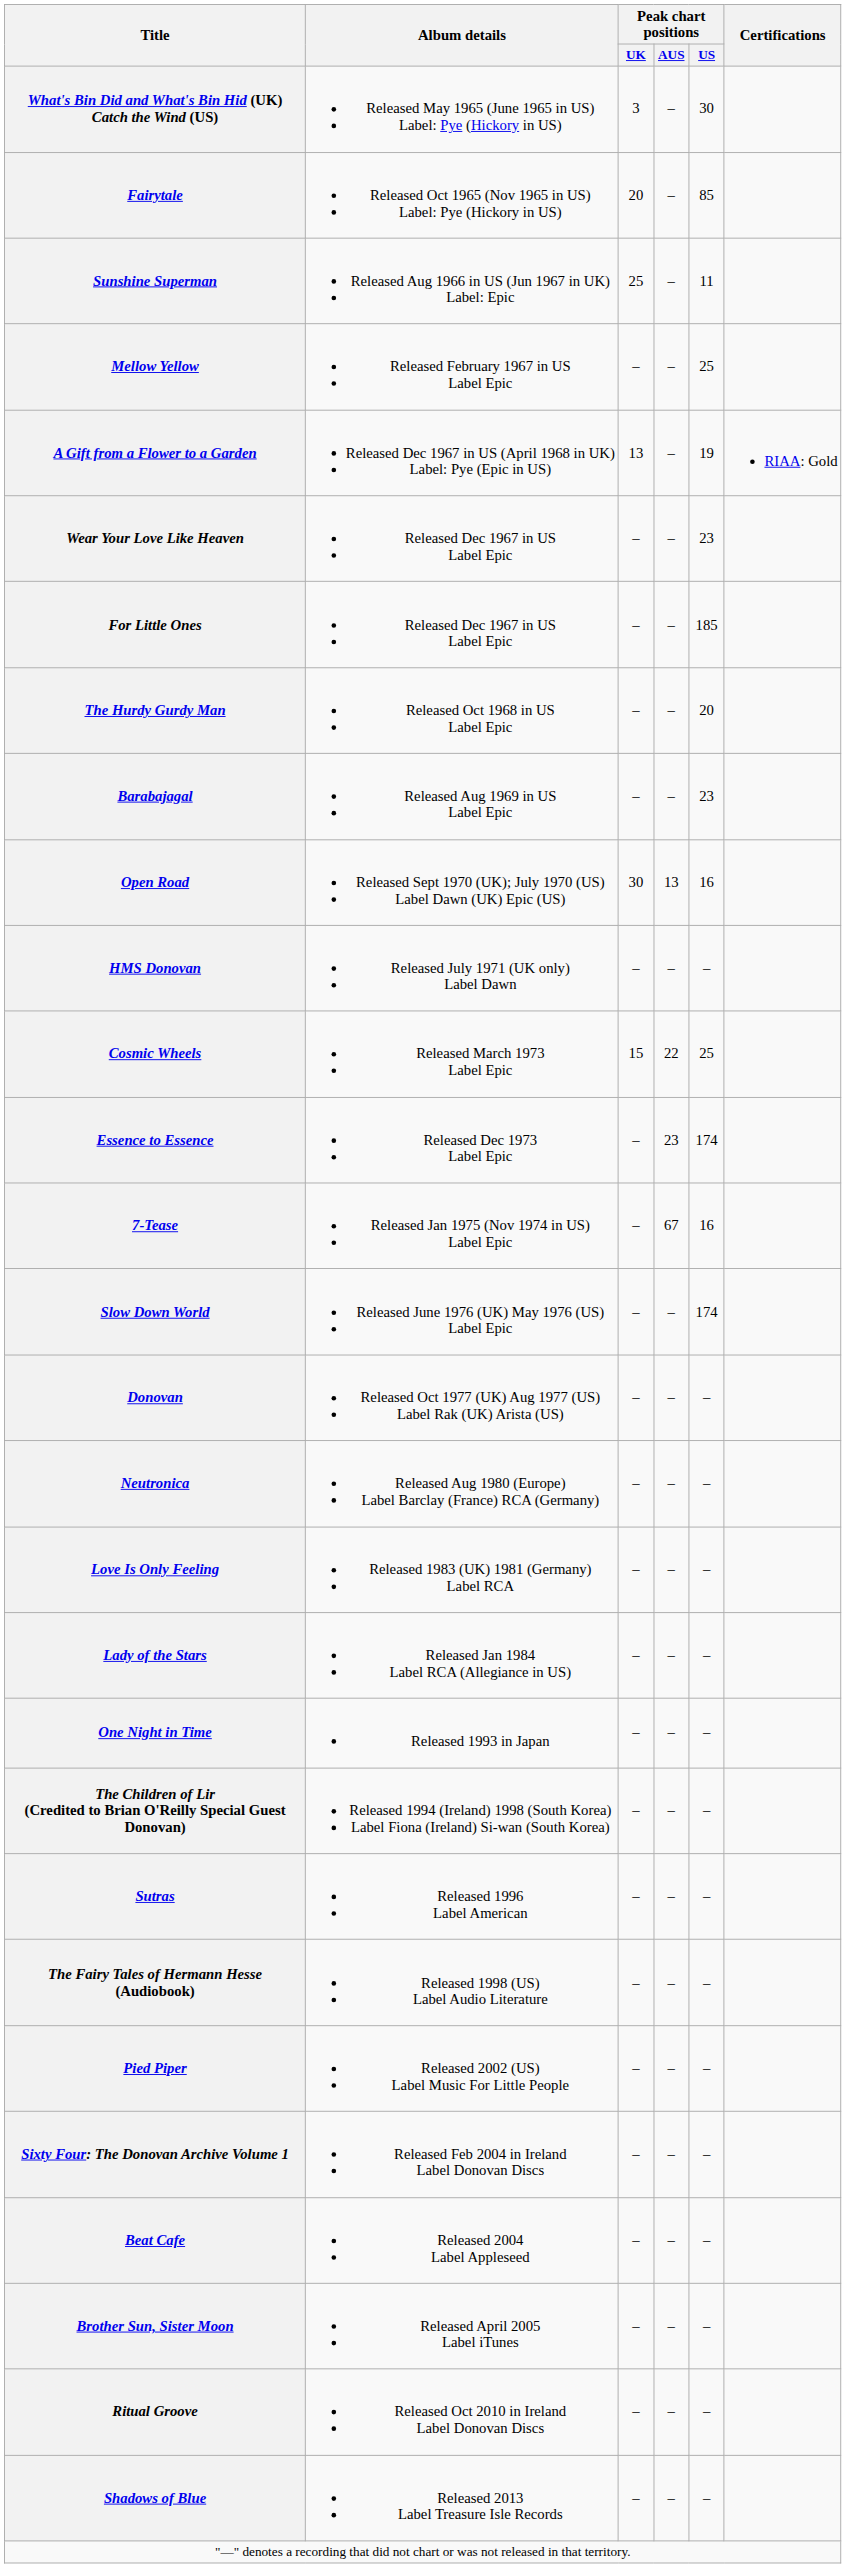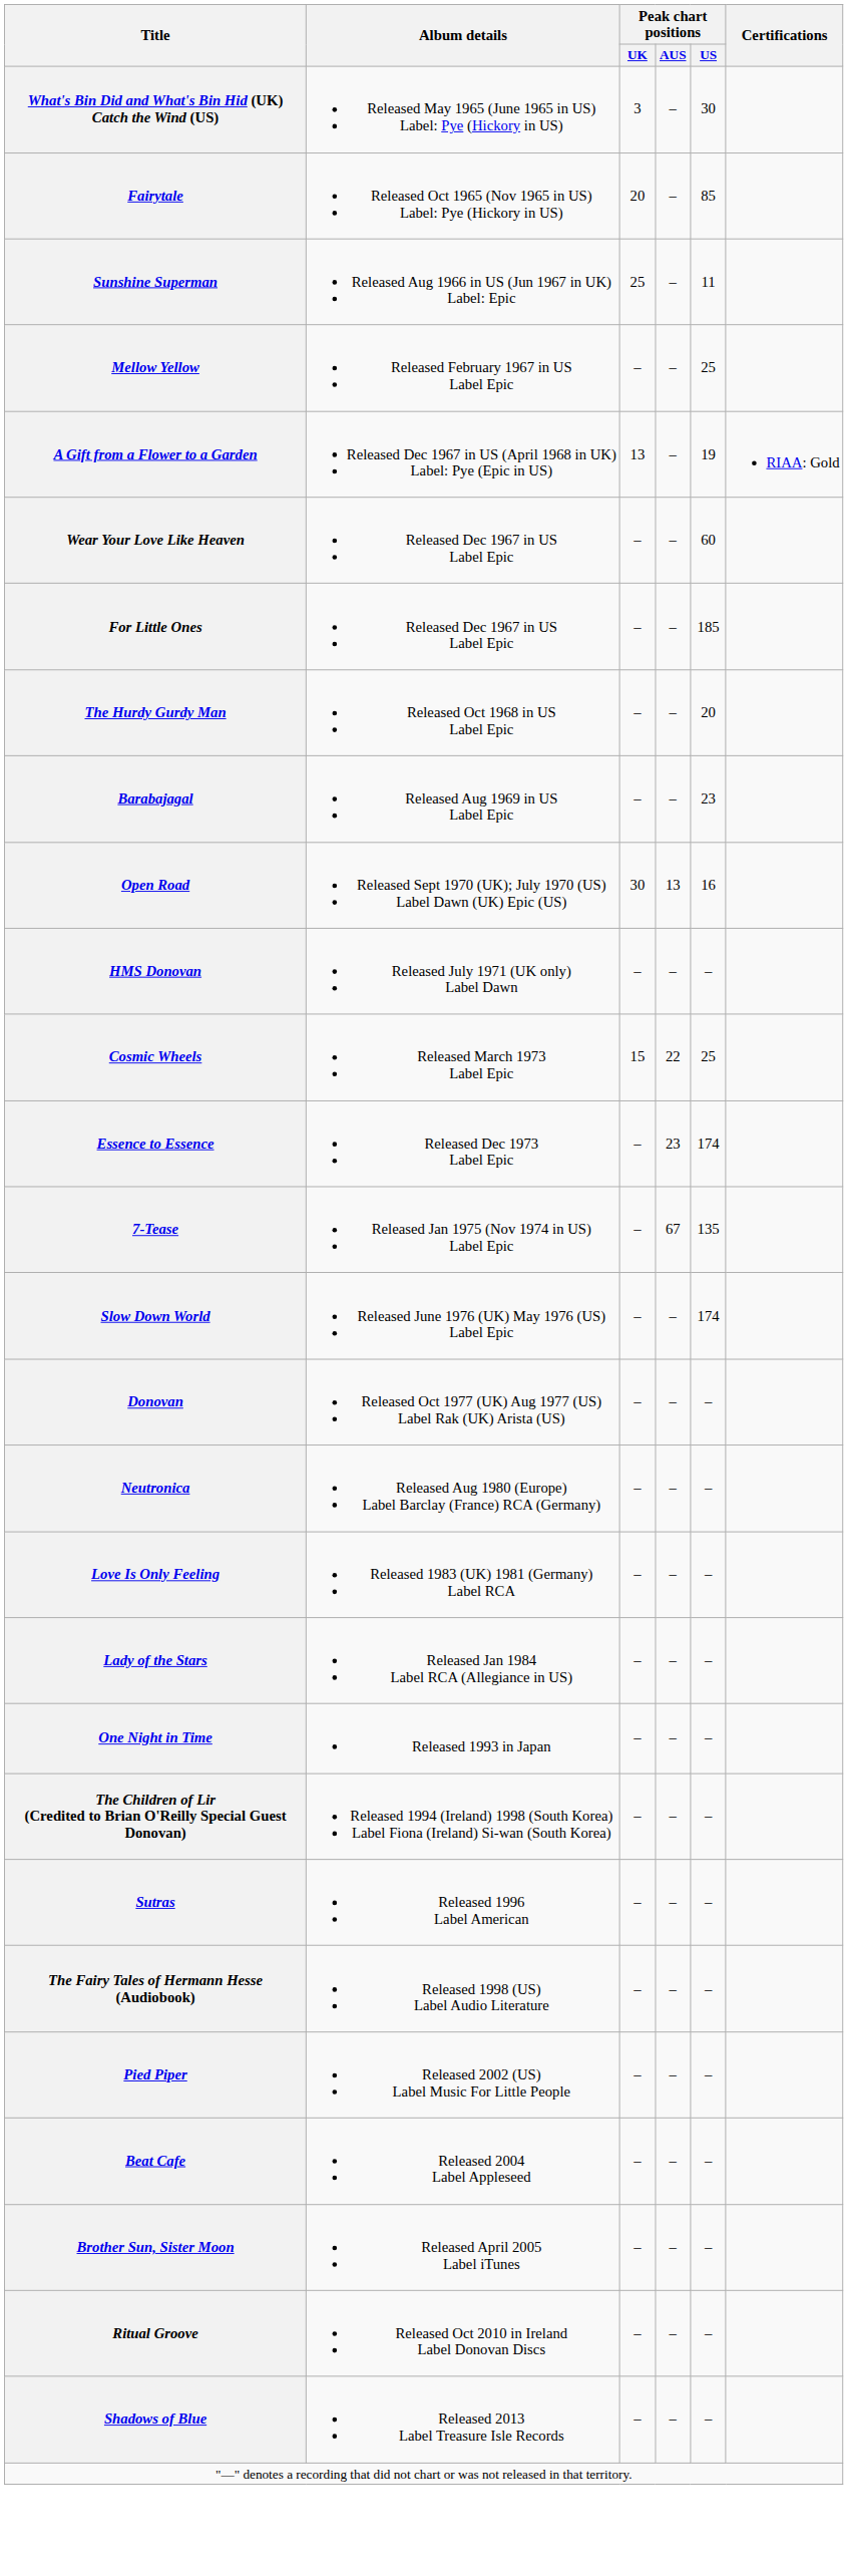 <table class="wikitable plainrowheaders" style="text-align:center;">
 <tr>
 <th scope="col" rowspan="2" style="width:20em;">Title</th>
 <th scope="col" rowspan="2">Album details</th>
 <th colspan="3">Peak chart positions</th>
 <th rowspan="2">Certifications</th>
 </tr>
 <tr>
 <th scope="col" style="width:2.2em;font-size:90%;"><a href='#'>UK</a><br></th>
 <th scope="col" style="width:2.2em;font-size:90%;"><a href='#'>AUS</a><br></th>
 <th scope="col" style="width:2.2em;font-size:90%;"><a href='#'>US</a><br></th>
 </tr>
 <tr>
 <th scope="row"><em><a href='#'>What's Bin Did and What's Bin Hid</a></em> (UK)<br><em>Catch the Wind</em> (US)</th>
 <td><br><ul><li>Released May 1965 (June 1965 in US)</li><li>Label: <a href='#'>Pye</a> (<a href='#'>Hickory</a> in US)</li></ul></td>
 <td>3</td>
 <td>–</td>
 <td>30</td>
 <td></td>
 </tr>
 <tr>
 <th scope="row"><em><a href='#'>Fairytale</a></em></th>
 <td><br><ul><li>Released Oct 1965 (Nov 1965 in US)</li><li>Label: Pye (Hickory in US)</li></ul></td>
 <td>20</td>
 <td>–</td>
 <td>85</td>
 <td></td>
 </tr>
 <tr>
 <th scope="row"><em><a href='#'>Sunshine Superman</a></em></th>
 <td><br><ul><li>Released Aug 1966 in US (Jun 1967 in UK)</li><li>Label: Epic</li></ul></td>
 <td>25</td>
 <td>–</td>
 <td>11</td>
 <td></td>
 </tr>
 <tr>
 <th scope="row"><em><a href='#'>Mellow Yellow</a></em></th>
 <td><br><ul><li>Released February 1967 in US</li><li>Label Epic</li></ul></td>
 <td>–</td>
 <td>–</td>
 <td>25</td>
 <td></td>
 </tr>
 <tr>
 <th scope="row"><em><a href='#'>A Gift from a Flower to a Garden</a></em></th>
 <td><br><ul><li>Released Dec 1967 in US (April 1968 in UK)</li><li>Label: Pye (Epic in US)</li></ul></td>
 <td>13</td>
 <td>–</td>
 <td>19</td>
 <td><br><ul><li><a href='#'>RIAA</a>: Gold</li></ul></td>
 </tr>
 <tr>
 <th scope="row"><em>Wear Your Love Like Heaven</em><br></th>
 <td><br><ul><li>Released Dec 1967 in US</li><li>Label Epic</li></ul></td>
 <td>–</td>
 <td>–</td>
-<td>23</td>
+<td>60</td>
 <td></td>
 </tr>
 <tr>
 <th scope="row"><em>For Little Ones</em><br></th>
 <td><br><ul><li>Released Dec 1967 in US</li><li>Label Epic</li></ul></td>
 <td>–</td>
 <td>–</td>
 <td>185</td>
 <td></td>
 </tr>
 <tr>
 <th scope="row"><em><a href='#'>The Hurdy Gurdy Man</a></em></th>
 <td><br><ul><li>Released Oct 1968 in US</li><li>Label Epic</li></ul></td>
 <td>–</td>
 <td>–</td>
 <td>20</td>
 <td></td>
 </tr>
 <tr>
 <th scope="row"><em><a href='#'>Barabajagal</a></em></th>
 <td><br><ul><li>Released Aug 1969 in US</li><li>Label Epic</li></ul></td>
 <td>–</td>
 <td>–</td>
 <td>23</td>
 <td></td>
 </tr>
 <tr>
 <th scope="row"><em><a href='#'>Open Road</a></em></th>
 <td><br><ul><li>Released Sept 1970 (UK); July 1970 (US)</li><li>Label Dawn (UK) Epic (US)</li></ul></td>
 <td>30</td>
 <td>13</td>
 <td>16</td>
 <td></td>
 </tr>
 <tr>
 <th scope="row"><em><a href='#'>HMS Donovan</a></em></th>
 <td><br><ul><li>Released July 1971 (UK only)</li><li>Label Dawn</li></ul></td>
 <td>–</td>
 <td>–</td>
 <td>–</td>
 <td></td>
 </tr>
 <tr>
 <th scope="row"><em><a href='#'>Cosmic Wheels</a></em></th>
 <td><br><ul><li>Released March 1973</li><li>Label Epic</li></ul></td>
 <td>15</td>
 <td>22</td>
 <td>25</td>
 <td></td>
 </tr>
 <tr>
 <th scope="row"><em><a href='#'>Essence to Essence</a></em></th>
 <td><br><ul><li>Released Dec 1973</li><li>Label Epic</li></ul></td>
 <td>–</td>
 <td>23</td>
 <td>174</td>
 <td></td>
 </tr>
 <tr>
 <th scope="row"><em><a href='#'>7-Tease</a></em></th>
 <td><br><ul><li>Released Jan 1975 (Nov 1974 in US)</li><li>Label Epic</li></ul></td>
 <td>–</td>
 <td>67</td>
-<td>16</td>
+<td>135</td>
 <td></td>
 </tr>
 <tr>
 <th scope="row"><em><a href='#'>Slow Down World</a></em></th>
 <td><br><ul><li>Released June 1976 (UK) May 1976 (US)</li><li>Label Epic</li></ul></td>
 <td>–</td>
 <td>–</td>
 <td>174</td>
 <td></td>
 </tr>
 <tr>
 <th scope="row"><em><a href='#'>Donovan</a></em></th>
 <td><br><ul><li>Released Oct 1977 (UK) Aug 1977 (US)</li><li>Label Rak (UK) Arista (US)</li></ul></td>
 <td>–</td>
 <td>–</td>
 <td>–</td>
 <td></td>
 </tr>
 <tr>
 <th scope="row"><em><a href='#'>Neutronica</a></em></th>
 <td><br><ul><li>Released Aug 1980 (Europe)</li><li>Label Barclay (France) RCA (Germany)</li></ul></td>
 <td>–</td>
 <td>–</td>
 <td>–</td>
 <td></td>
 </tr>
 <tr>
 <th scope="row"><em><a href='#'>Love Is Only Feeling</a></em></th>
 <td><br><ul><li>Released 1983 (UK) 1981 (Germany)</li><li>Label RCA</li></ul></td>
 <td>–</td>
 <td>–</td>
 <td>–</td>
 <td></td>
 </tr>
 <tr>
 <th scope="row"><em><a href='#'>Lady of the Stars</a></em></th>
 <td><br><ul><li>Released Jan 1984</li><li>Label RCA (Allegiance in US)</li></ul></td>
 <td>–</td>
 <td>–</td>
 <td>–</td>
 <td></td>
 </tr>
 <tr>
 <th scope="row"><em><a href='#'>One Night in Time</a></em></th>
 <td><br><ul><li>Released 1993 in Japan</li></ul></td>
 <td>–</td>
 <td>–</td>
 <td>–</td>
 <td></td>
 </tr>
 <tr>
 <th scope="row"><em>The Children of Lir</em><br>(Credited to Brian O'Reilly Special Guest Donovan)</th>
 <td><br><ul><li>Released 1994 (Ireland) 1998 (South Korea)</li><li>Label Fiona (Ireland) Si-wan (South Korea)</li></ul></td>
 <td>–</td>
 <td>–</td>
 <td>–</td>
 <td></td>
 </tr>
 <tr>
 <th scope="row"><em><a href='#'>Sutras</a></em></th>
 <td><br><ul><li>Released 1996</li><li>Label American</li></ul></td>
 <td>–</td>
 <td>–</td>
 <td>–</td>
 <td></td>
 </tr>
 <tr>
 <th scope="row"><em>The Fairy Tales of Hermann Hesse</em><br>(Audiobook)</th>
 <td><br><ul><li>Released 1998 (US)</li><li>Label Audio Literature</li></ul></td>
 <td>–</td>
 <td>–</td>
 <td>–</td>
 <td></td>
 </tr>
 <tr>
 <th scope="row"><em><a href='#'>Pied Piper</a></em></th>
 <td><br><ul><li>Released 2002 (US)</li><li>Label Music For Little People</li></ul></td>
 <td>–</td>
 <td>–</td>
 <td>–</td>
 <td></td>
 </tr>
 <tr>
-<th scope="row"><em><a href='#'>Sixty Four</a>: The Donovan Archive Volume 1</em></th>
-<td><br><ul><li>Released Feb 2004 in Ireland</li><li>Label Donovan Discs</li></ul></td>
-<td>–</td>
-<td>–</td>
-<td>–</td>
-<td></td>
-</tr>
-<tr>
 <th scope="row"><em><a href='#'>Beat Cafe</a></em></th>
 <td><br><ul><li>Released 2004</li><li>Label Appleseed</li></ul></td>
 <td>–</td>
 <td>–</td>
 <td>–</td>
 <td></td>
 </tr>
 <tr>
 <th scope="row"><em><a href='#'>Brother Sun, Sister Moon</a></em></th>
 <td><br><ul><li>Released April 2005</li><li>Label iTunes</li></ul></td>
 <td>–</td>
 <td>–</td>
 <td>–</td>
 <td></td>
 </tr>
 <tr>
 <th scope="row"><em>Ritual Groove</em></th>
 <td><br><ul><li>Released Oct 2010 in Ireland</li><li>Label Donovan Discs</li></ul></td>
 <td>–</td>
 <td>–</td>
 <td>–</td>
 <td></td>
 </tr>
 <tr>
 <th scope="row"><em><a href='#'>Shadows of Blue</a></em></th>
 <td><br><ul><li>Released 2013</li><li>Label Treasure Isle Records</li></ul></td>
 <td>–</td>
 <td>–</td>
 <td>–</td>
 <td></td>
 </tr>
 <tr>
 <td colspan="6" style="font-size:90%">"—" denotes a recording that did not chart or was not released in that territory.</td>
 </tr>
 </table>
